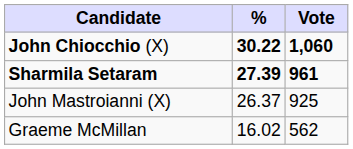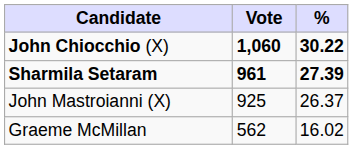 <table class="wikitable">
 <tr>
 <th style="background:#ddf; width:200px;">Candidate </th>
+<th style="background:#ddf; width:50px;">Vote</th>
 <th style="background:#ddf; width:30px;">%</th>
-<th style="background:#ddf; width:50px;">Vote</th>
 </tr>
 <tr>
 <td><strong>John Chiocchio</strong> (X)</td>
+<td><strong>1,060</strong></td>
 <td><strong>30.22</strong></td>
-<td><strong>1,060</strong></td>
 </tr>
 <tr>
 <td><strong>Sharmila Setaram</strong></td>
+<td><strong>961</strong></td>
 <td><strong>27.39</strong></td>
-<td><strong>961</strong></td>
 </tr>
 <tr>
 <td>John Mastroianni (X)</td>
+<td>925</td>
 <td>26.37</td>
-<td>925</td>
 </tr>
 <tr>
 <td>Graeme McMillan</td>
+<td>562</td>
 <td>16.02</td>
-<td>562</td>
 </tr>
 </table>
